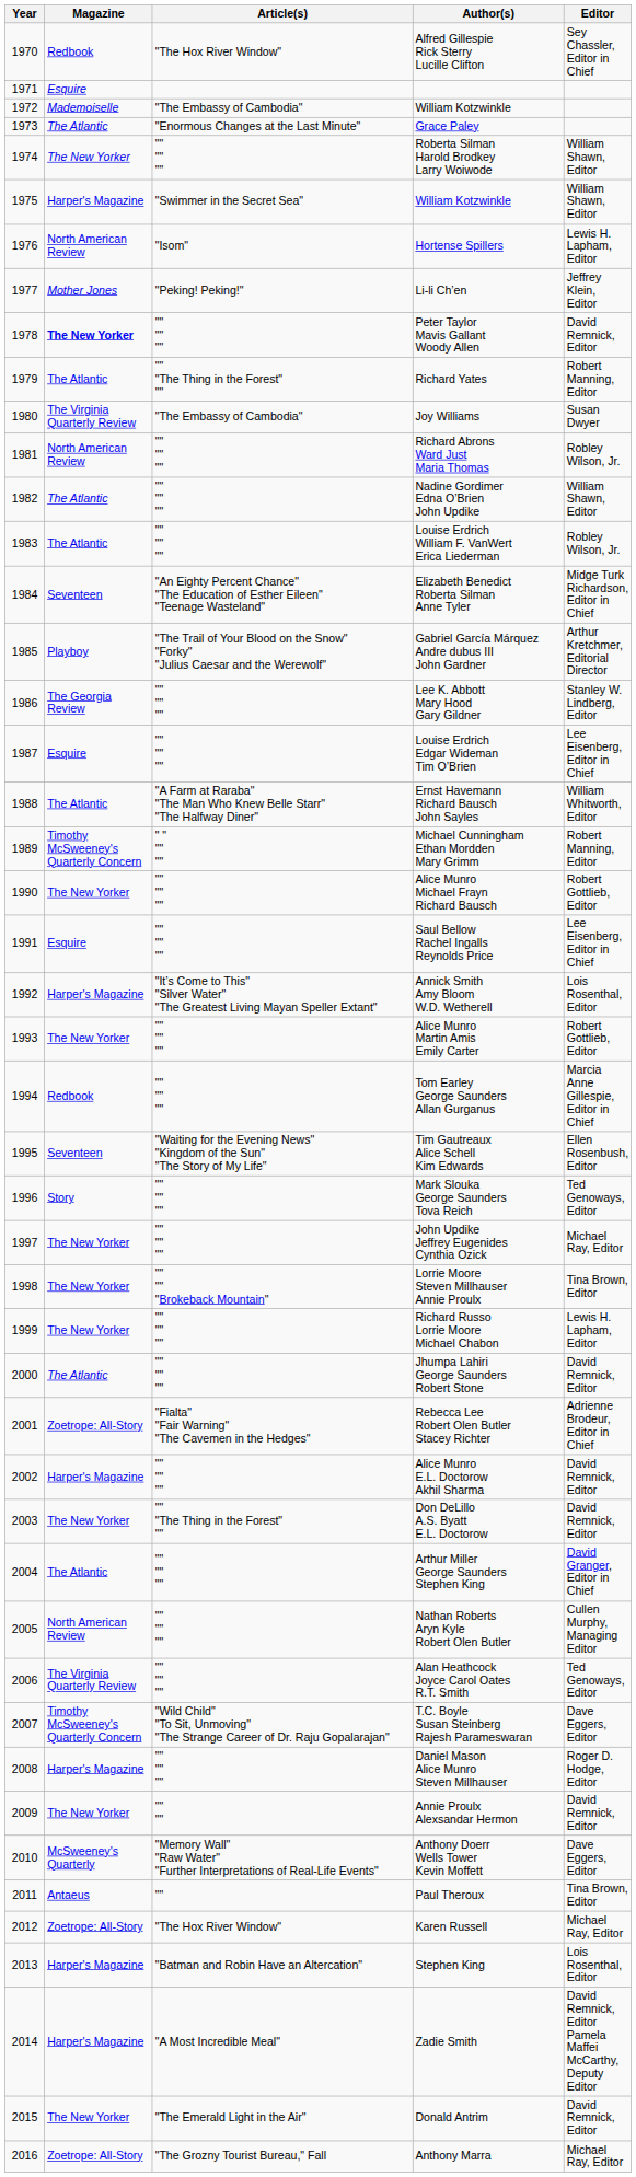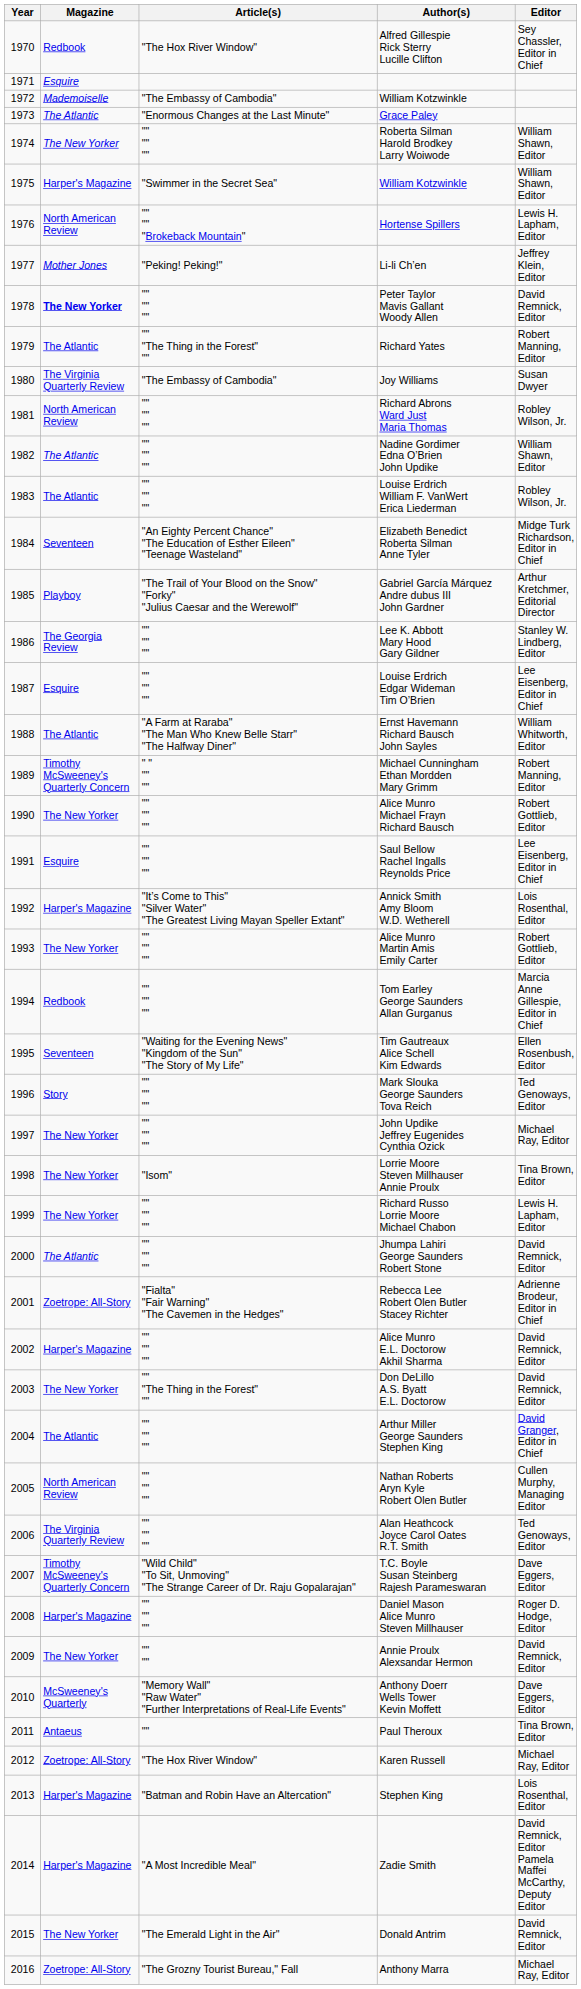 <table class="sortable wikitable plainrowheaders">
 <tr>
 <th scope="col" style="width:50px;">Year</th>
 <th scope="col" style="width:150px;">Magazine</th>
 <th scope="col" style="width:400px;">Article(s)</th>
 <th scope="col" style="width:220px;">Author(s)</th>
 <th>Editor</th>
 </tr>
 <tr>
 <td align="center">1970</td>
 <td scope="row"><a href='#'>Redbook</a></td>
 <td>"The Hox River Window"</td>
 <td>Alfred Gillespie <br>Rick Sterry <br>Lucille Clifton</td>
 <td>Sey Chassler, Editor in Chief</td>
 </tr>
 <tr>
 <td align="center">1971</td>
 <td scope="row"><em><a href='#'>Esquire</a></em></td>
 <td></td>
 <td></td>
 <td></td>
 </tr>
 <tr>
 <td align="center">1972</td>
 <td scope="row"><em><a href='#'>Mademoiselle</a></em></td>
 <td>"The Embassy of Cambodia"</td>
 <td>William Kotzwinkle</td>
 <td></td>
 </tr>
 <tr>
 <td align="center">1973</td>
 <td scope="row"><em><a href='#'>The Atlantic</a></em></td>
 <td>"Enormous Changes at the Last Minute"</td>
 <td><a href='#'>Grace Paley</a></td>
 <td></td>
 </tr>
 <tr>
 <td align="center">1974</td>
 <td scope="row"><em><a href='#'>The New Yorker</a></em></td>
 <td>"" <br>"" <br>""</td>
 <td>Roberta Silman <br>Harold Brodkey <br>Larry Woiwode</td>
 <td>William Shawn, Editor</td>
 </tr>
 <tr>
 <td align="center">1975</td>
 <td scope="row"></em><a href='#'>Harper's Magazine</a><em></td>
 <td>"Swimmer in the Secret Sea"</td>
 <td><a href='#'>William Kotzwinkle</a></td>
 <td>William Shawn, Editor</td>
 </tr>
 <tr>
 <td align="center">1976</td>
 <td scope="row"><a href='#'>North American Review</a></td>
-<td>"Isom"</td>
+<td>"" <br>"" <br>"<a href='#'>Brokeback Mountain</a>"</td>
 <td><a href='#'>Hortense Spillers</a></td>
 <td>Lewis H. Lapham, Editor</td>
 </tr>
 <tr>
 <td align="center">1977</td>
 <td scope="row"><em><a href='#'>Mother Jones</a><strong></td>
 <td>"Peking! Peking!"</td>
 <td>Li-li Ch’en</td>
 <td>Jeffrey Klein, Editor</td>
 </tr>
 <tr>
 <td align="center">1978</td>
 <td scope="row"><strong></em><a href='#'>The New Yorker</a><em></strong></td>
 <td>"" <br>"" <br>""</td>
 <td>Peter Taylor <br>Mavis Gallant <br>Woody Allen</td>
 <td>David Remnick, Editor</td>
 </tr>
 <tr>
 <td align="center">1979</td>
 <td scope="row"></em><a href='#'>The Atlantic</a><em></td>
 <td>"" <br>"The Thing in the Forest" <br>""</td>
 <td>Richard Yates</td>
 <td>Robert Manning, Editor</td>
 </tr>
 <tr>
 <td align="center">1980</td>
 <td scope="row"></em><a href='#'>The Virginia Quarterly Review</a><em></td>
 <td>"The Embassy of Cambodia"</td>
 <td>Joy Williams</td>
 <td>Susan Dwyer</td>
 </tr>
 <tr>
 <td align="center">1981</td>
 <td scope="row"><a href='#'>North American Review</a></td>
 <td>"" <br>"" <br>""</td>
 <td>Richard Abrons <br><a href='#'>Ward Just</a> <br><a href='#'>Maria Thomas</a></td>
 <td>Robley Wilson, Jr.</td>
 </tr>
 <tr>
 <td align="center">1982</td>
 <td scope="row"><em><a href='#'>The Atlantic</a></em></td>
 <td>"" <br>"" <br>""</td>
 <td>Nadine Gordimer <br>Edna O’Brien <br>John Updike</td>
 <td>William Shawn, Editor</td>
 </tr>
 <tr>
 <td align="center">1983</td>
 <td scope="row"></em><a href='#'>The Atlantic</a><em></td>
 <td>"" <br>"" <br>""</td>
 <td>Louise Erdrich <br>William F. VanWert <br>Erica Liederman</td>
 <td>Robley Wilson, Jr.</td>
 </tr>
 <tr>
 <td align="center">1984</td>
 <td scope="row"><a href='#'>Seventeen</a></td>
 <td>"An Eighty Percent Chance" <br>"The Education of Esther Eileen"<br>"Teenage Wasteland"</td>
 <td>Elizabeth Benedict <br>Roberta Silman <br>Anne Tyler</td>
 <td>Midge Turk Richardson, Editor in Chief</td>
 </tr>
 <tr>
 <td align="center">1985</td>
 <td scope="row"><a href='#'>Playboy</a></td>
 <td>"The Trail of Your Blood on the Snow" <br>"Forky" <br>"Julius Caesar and the Werewolf"</td>
 <td>Gabriel García Márquez <br>Andre dubus III <br>John Gardner</td>
 <td>Arthur Kretchmer, Editorial Director</td>
 </tr>
 <tr>
 <td align="center">1986</td>
 <td scope="row"><a href='#'>The Georgia Review</a></td>
 <td>"" <br>"" <br>""</td>
 <td>Lee K. Abbott <br>Mary Hood <br>Gary Gildner</td>
 <td>Stanley W. Lindberg, Editor</td>
 </tr>
 <tr>
 <td align="center">1987</td>
 <td scope="row"></em><a href='#'>Esquire</a><em></td>
 <td>"" <br>"" <br>""</td>
 <td>Louise Erdrich <br>Edgar Wideman <br>Tim O’Brien</td>
 <td>Lee Eisenberg, Editor in Chief</td>
 </tr>
 <tr>
 <td align="center">1988</td>
 <td scope="row"></em><a href='#'>The Atlantic</a><em></td>
 <td>"A Farm at Raraba" <br>"The Man Who Knew Belle Starr" <br>"The Halfway Diner"</td>
 <td>Ernst Havemann <br>Richard Bausch <br>John Sayles</td>
 <td>William Whitworth, Editor</td>
 </tr>
 <tr>
 <td align="center">1989</td>
 <td scope="row"><a href='#'>Timothy McSweeney's Quarterly Concern</a></td>
 <td>" " <br>""<br>""</td>
 <td>Michael Cunningham <br>Ethan Mordden <br>Mary Grimm</td>
 <td>Robert Manning, Editor</td>
 </tr>
 <tr>
 <td align="center">1990</td>
 <td scope="row"></em><a href='#'>The New Yorker</a><em></td>
 <td>"" <br>"" <br>""</td>
 <td>Alice Munro <br>Michael Frayn <br>Richard Bausch</td>
 <td>Robert Gottlieb, Editor</td>
 </tr>
 <tr>
 <td align="center">1991</td>
 <td scope="row"></em><a href='#'>Esquire</a><em></td>
 <td>"" <br>"" <br>""</td>
 <td>Saul Bellow<br>Rachel Ingalls <br>Reynolds Price</td>
 <td>Lee Eisenberg, Editor in Chief</td>
 </tr>
 <tr>
 <td align="center">1992</td>
 <td scope="row"></em><a href='#'>Harper's Magazine</a><em></td>
 <td>"It’s Come to This" <br>"Silver Water" <br>"The Greatest Living Mayan Speller Extant"</td>
 <td>Annick Smith<br>Amy Bloom <br>W.D. Wetherell</td>
 <td>Lois Rosenthal, Editor</td>
 </tr>
 <tr>
 <td align="center">1993</td>
 <td scope="row"></em><a href='#'>The New Yorker</a><em></td>
 <td>"" <br>"" <br>""</td>
 <td>Alice Munro <br>Martin Amis <br>Emily Carter</td>
 <td>Robert Gottlieb, Editor</td>
 </tr>
 <tr>
 <td align="center">1994</td>
 <td scope="row"><a href='#'>Redbook</a></td>
 <td>"" <br>"" <br>""</td>
 <td>Tom Earley <br>George Saunders <br>Allan Gurganus</td>
 <td>Marcia Anne Gillespie, Editor in Chief</td>
 </tr>
 <tr>
 <td align="center">1995</td>
 <td scope="row"><a href='#'>Seventeen</a></td>
 <td>"Waiting for the Evening News" <br>"Kingdom of the Sun" <br>"The Story of My Life"</td>
 <td>Tim Gautreaux<br>Alice Schell <br>Kim Edwards</td>
 <td>Ellen Rosenbush, Editor</td>
 </tr>
 <tr>
 <td align="center">1996</td>
 <td scope="row"><a href='#'>Story</a></td>
 <td>"" <br>"" <br>""</td>
 <td>Mark Slouka<br>George Saunders<br>Tova Reich</td>
 <td>Ted Genoways, Editor</td>
 </tr>
 <tr>
 <td align="center">1997</td>
 <td scope="row"></em><a href='#'>The New Yorker</a><em></td>
 <td>"" <br>"" <br>""</td>
 <td>John Updike<br>Jeffrey Eugenides<br>Cynthia Ozick</td>
 <td>Michael Ray, Editor</td>
 </tr>
 <tr>
 <td align="center">1998</td>
 <td scope="row"></em><a href='#'>The New Yorker</a><em></td>
-<td>"" <br>"" <br>"<a href='#'>Brokeback Mountain</a>"</td>
+<td>"Isom"</td>
 <td>Lorrie Moore<br>Steven Millhauser <br>Annie Proulx</td>
 <td>Tina Brown, Editor</td>
 </tr>
 <tr>
 <td align="center">1999</td>
 <td scope="row"></em><a href='#'>The New Yorker</a><em></td>
 <td>"" <br>"" <br>""</td>
 <td>Richard Russo<br>Lorrie Moore <br>Michael Chabon</td>
 <td>Lewis H. Lapham, Editor</td>
 </tr>
 <tr>
 <td align="center">2000</td>
 <td scope="row"><em><a href='#'>The Atlantic</a></em></td>
 <td>"" <br>"" <br>""</td>
 <td>Jhumpa Lahiri<br>George Saunders <br>Robert Stone</td>
 <td>David Remnick, Editor</td>
 </tr>
 <tr>
 <td align="center">2001</td>
 <td scope="row"><a href='#'>Zoetrope: All-Story</a></td>
 <td>"Fialta" <br>"Fair Warning" <br>"The Cavemen in the Hedges"</td>
 <td>Rebecca Lee<br>Robert Olen Butler <br>Stacey Richter</td>
 <td>Adrienne Brodeur, Editor in Chief</td>
 </tr>
 <tr>
 <td align="center">2002</td>
 <td scope="row"></em><a href='#'>Harper's Magazine</a><em></td>
 <td>"" <br>"" <br>""</td>
 <td>Alice Munro<br>E.L. Doctorow <br>Akhil Sharma</td>
 <td>David Remnick, Editor</td>
 </tr>
 <tr>
 <td align="center">2003</td>
 <td scope="row"></em><a href='#'>The New Yorker</a><em></td>
 <td>"" <br>"The Thing in the Forest" <br>""</td>
 <td>Don DeLillo<br>A.S. Byatt <br>E.L. Doctorow</td>
 <td>David Remnick, Editor</td>
 </tr>
 <tr>
 <td align="center">2004</td>
 <td scope="row"></em><a href='#'>The Atlantic</a><em></td>
 <td>"" <br>"" <br>""</td>
 <td>Arthur Miller<br>George Saunders <br>Stephen King</td>
 <td><a href='#'>David Granger</a>, Editor in Chief</td>
 </tr>
 <tr>
 <td align="center">2005</td>
 <td scope="row"><a href='#'>North American Review</a></td>
 <td>"" <br>"" <br>""</td>
 <td>Nathan Roberts<br>Aryn Kyle <br>Robert Olen Butler</td>
 <td>Cullen Murphy, Managing Editor</td>
 </tr>
 <tr>
 <td align="center">2006</td>
 <td scope="row"></em><a href='#'>The Virginia Quarterly Review</a><em></td>
 <td>"" <br>"" <br>""</td>
 <td>Alan Heathcock<br>Joyce Carol Oates <br>R.T. Smith</td>
 <td>Ted Genoways, Editor</td>
 </tr>
 <tr>
 <td align="center">2007</td>
 <td scope="row"><a href='#'>Timothy McSweeney's Quarterly Concern</a></td>
 <td>"Wild Child" <br>"To Sit, Unmoving" <br>"The Strange Career of Dr. Raju Gopalarajan"</td>
 <td>T.C. Boyle <br> Susan Steinberg<br>Rajesh Parameswaran</td>
 <td>Dave Eggers, Editor</td>
 </tr>
 <tr>
 <td align="center">2008</td>
 <td scope="row"></em><a href='#'>Harper's Magazine</a><em></td>
 <td>"" <br>"" <br>""</td>
 <td>Daniel Mason<br>Alice Munro<br>Steven Millhauser</td>
 <td>Roger D. Hodge, Editor</td>
 </tr>
 <tr>
 <td align="center">2009</td>
 <td scope="row"></em><a href='#'>The New Yorker</a><em></td>
 <td>"" <br>""</td>
 <td>Annie Proulx<br>Alexsandar Hermon</td>
 <td>David Remnick, Editor</td>
 </tr>
 <tr>
 <td align="center">2010</td>
 <td scope="row"><a href='#'>McSweeney's Quarterly</a></td>
 <td>"Memory Wall" <br>"Raw Water" <br>"Further Interpretations of Real-Life Events"</td>
 <td>Anthony Doerr<br>Wells Tower <br>Kevin Moffett</td>
 <td>Dave Eggers, Editor</td>
 </tr>
 <tr>
 <td align="center">2011</td>
 <td scope="row"></em><a href='#'>Antaeus</a><em></td>
 <td>""</td>
 <td>Paul Theroux</td>
 <td>Tina Brown, Editor</td>
 </tr>
 <tr>
 <td align="center">2012</td>
 <td scope="row"><a href='#'>Zoetrope: All-Story</a></td>
 <td>"The Hox River Window"</td>
 <td>Karen Russell</td>
 <td>Michael Ray, Editor</td>
 </tr>
 <tr>
 <td align="center">2013</td>
 <td scope="row"></em><a href='#'>Harper's Magazine</a><em></td>
 <td>"Batman and Robin Have an Altercation"</td>
 <td>Stephen King</td>
 <td>Lois Rosenthal, Editor</td>
 </tr>
 <tr>
 <td align="center">2014</td>
 <td scope="row"></em><a href='#'>Harper's Magazine</a><em></td>
 <td>"A Most Incredible Meal"</td>
 <td>Zadie Smith</td>
 <td>David Remnick, Editor<br>Pamela Maffei McCarthy, Deputy Editor</td>
 </tr>
 <tr>
 <td align="center">2015</td>
 <td scope="row"></em><a href='#'>The New Yorker</a><em></td>
 <td>"The Emerald Light in the Air"</td>
 <td>Donald Antrim</td>
 <td>David Remnick, Editor</td>
 </tr>
 <tr>
 <td align="center">2016</td>
 <td><a href='#'>Zoetrope: All-Story</a></td>
 <td>"The Grozny Tourist Bureau," Fall</td>
 <td>Anthony Marra</td>
 <td>Michael Ray, Editor</td>
 </tr>
 </table>
